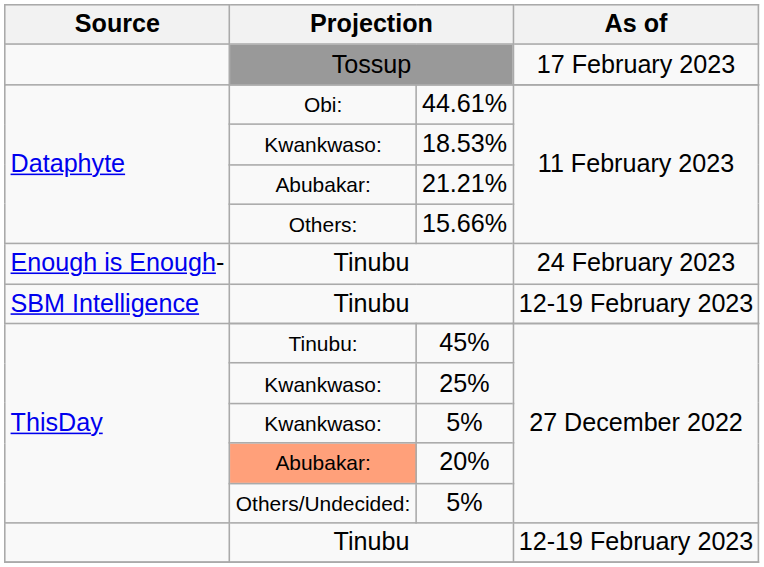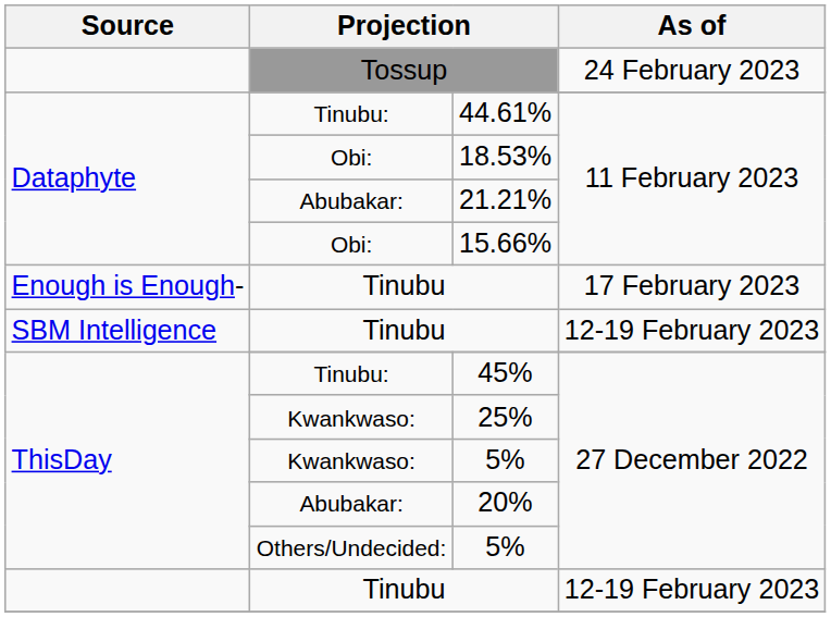 <table class="wikitable" style="text-align:center">
 <tr>
 <th>Source</th>
 <th colspan=2>Projection</th>
 <th>As of</th>
 </tr>
 <tr>
 <td align="left"></td>
 <td colspan=2 bgcolor=#999999>Tossup</td>
-<td>17 February 2023</td>
+<td>24 February 2023</td>
 </tr>
 <tr>
 <td rowspan=5 align="left"><a href='#'>Dataphyte</a></td>
 </tr>
 <tr>
-<td><small>Obi:</small></td>
+<td><small>Tinubu:</small></td>
 <td>44.61%</td>
 <td rowspan=4>11 February 2023</td>
 </tr>
 <tr>
-<td><small>Kwankwaso:</small></td>
+<td><small>Obi:</small></td>
 <td>18.53%</td>
 </tr>
 <tr>
 <td><small>Abubakar:</small></td>
 <td>21.21%</td>
 </tr>
 <tr>
-<td><small>Others:</small></td>
+<td><small>Obi:</small></td>
 <td>15.66%</td>
 </tr>
 <tr>
 <td align="left"><a href='#'>Enough is Enough</a>-<br></td>
 <td colspan=2 >Tinubu</td>
-<td>24 February 2023</td>
+<td>17 February 2023</td>
 </tr>
 <tr>
 <td align="left"><a href='#'>SBM Intelligence</a></td>
 <td colspan=2 >Tinubu</td>
 <td>12-19 February 2023</td>
 </tr>
 <tr>
 <td rowspan=6 align="left"><a href='#'>ThisDay</a></td>
 </tr>
 <tr>
 <td><small>Tinubu:</small></td>
 <td>45%</td>
 <td rowspan=5>27 December 2022</td>
 </tr>
 <tr>
 <td><small>Kwankwaso:</small></td>
 <td>25%</td>
 </tr>
 <tr>
 <td><small>Kwankwaso:</small></td>
 <td>5%</td>
 </tr>
 <tr>
-<td style="background: lightsalmon;"><small>Abubakar:</small></td>
+<td><small>Abubakar:</small></td>
 <td>20%</td>
 </tr>
 <tr>
 <td><small>Others/Undecided:</small></td>
 <td>5%</td>
 </tr>
 <tr>
 <td align="left"></td>
 <td colspan=2 >Tinubu</td>
 <td>12-19 February 2023</td>
 </tr>
 <tr>
 </tr>
 </table>
